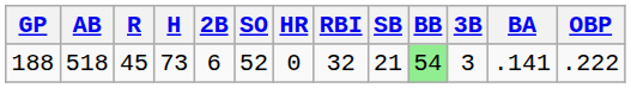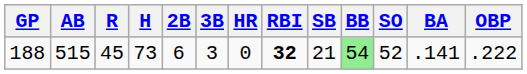 <table class="wikitable">
 <tr>
 <th><a href='#'>GP</a></th>
 <th><a href='#'>AB</a></th>
 <th><a href='#'>R</a></th>
 <th><a href='#'>H</a></th>
 <th><a href='#'>2B</a></th>
-<th><a href='#'>SO</a></th>
+<th><a href='#'>3B</a></th>
 <th><a href='#'>HR</a></th>
 <th><a href='#'>RBI</a></th>
 <th><a href='#'>SB</a></th>
 <th><a href='#'>BB</a></th>
-<th><a href='#'>3B</a></th>
+<th><a href='#'>SO</a></th>
 <th><a href='#'>BA</a></th>
 <th><a href='#'>OBP</a></th>
 </tr>
 <tr align=center>
 <td>188</td>
-<td>518</td>
+<td>515</td>
 <td>45</td>
 <td>73</td>
 <td>6</td>
-<td>52</td>
+<td>3</td>
 <td>0</td>
-<td>32</td>
+<td><strong>32</strong></td>
 <td>21</td>
 <td style="background: lightgreen;">54</td>
-<td>3</td>
+<td>52</td>
 <td>.141</td>
 <td>.222</td>
 </tr>
 </table>
